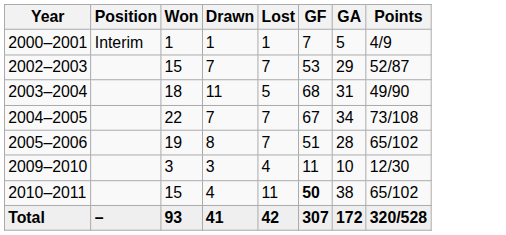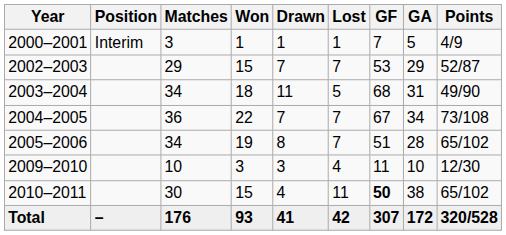 <table class="wikitable">
 <tr>
 <th>Year</th>
 <th>Position</th>
+<th>Matches</th>
 <th>Won</th>
 <th>Drawn</th>
 <th>Lost</th>
 <th>GF</th>
 <th>GA</th>
 <th>Points</th>
 </tr>
 <tr>
 <td>2000–2001</td>
 <td>Interim</td>
+<td>3</td>
 <td>1</td>
 <td>1</td>
 <td>1</td>
 <td>7</td>
 <td>5</td>
 <td>4/9</td>
 </tr>
 <tr>
 <td>2002–2003</td>
 <td></td>
+<td>29</td>
 <td>15</td>
 <td>7</td>
 <td>7</td>
 <td>53</td>
 <td>29</td>
 <td>52/87</td>
 </tr>
 <tr>
 <td>2003–2004</td>
 <td></td>
+<td>34</td>
 <td>18</td>
 <td>11</td>
 <td>5</td>
 <td>68</td>
 <td>31</td>
 <td>49/90</td>
 </tr>
 <tr>
 <td>2004–2005</td>
 <td></td>
+<td>36</td>
 <td>22</td>
 <td>7</td>
 <td>7</td>
 <td>67</td>
 <td>34</td>
 <td>73/108</td>
 </tr>
 <tr>
 <td>2005–2006</td>
 <td></td>
+<td>34</td>
 <td>19</td>
 <td>8</td>
 <td>7</td>
 <td>51</td>
 <td>28</td>
 <td>65/102</td>
 </tr>
 <tr>
 <td>2009–2010</td>
 <td></td>
+<td>10</td>
 <td>3</td>
 <td>3</td>
 <td>4</td>
 <td>11</td>
 <td>10</td>
 <td>12/30</td>
 </tr>
 <tr>
 <td>2010–2011</td>
 <td></td>
+<td>30</td>
 <td>15</td>
 <td>4</td>
 <td>11</td>
 <td><strong>50</strong></td>
 <td>38</td>
 <td>65/102</td>
 </tr>
 <tr style="background:#EFEFEF;font-weight:bold;">
 <td>Total</td>
 <td>–</td>
+<td>176</td>
 <td>93</td>
 <td>41</td>
 <td>42</td>
 <td>307</td>
 <td>172</td>
 <td>320/528</td>
 </tr>
 </table>
